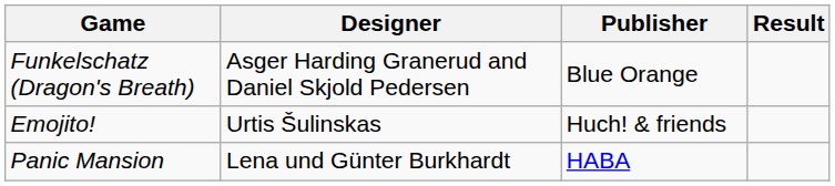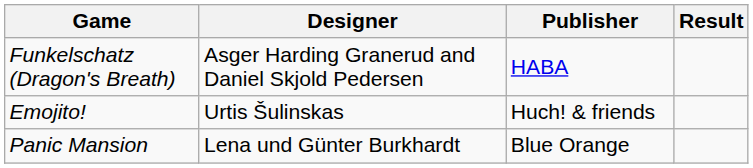 <table class="wikitable">
 <tr>
 <th style="width:140px;">Game</th>
 <th style="width:225px;">Designer</th>
 <th style="width:120px;">Publisher</th>
 <th>Result</th>
 </tr>
 <tr>
 <td><em>Funkelschatz (Dragon's Breath)</em></td>
 <td>Asger Harding Granerud and Daniel Skjold Pedersen</td>
-<td>Blue Orange</td>
+<td><a href='#'>HABA</a></td>
 <td></td>
 </tr>
 <tr>
 <td><em>Emojito!</em></td>
 <td>Urtis Šulinskas</td>
 <td>Huch! & friends</td>
 <td></td>
 </tr>
 <tr>
 <td><em>Panic Mansion</em></td>
 <td>Lena und Günter Burkhardt</td>
-<td><a href='#'>HABA</a></td>
+<td>Blue Orange</td>
 <td></td>
 </tr>
 </table>
